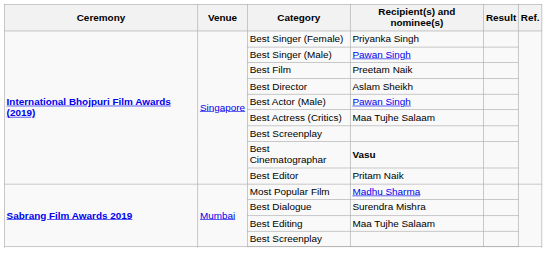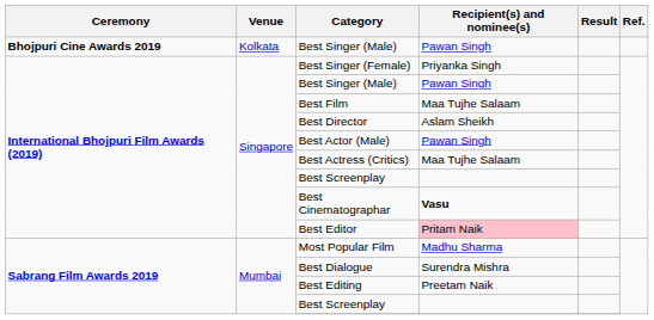 <table class="wikitable sortable">
 <tr>
 <th>Ceremony</th>
 <th>Venue</th>
 <th>Category</th>
 <th>Recipient(s) and nominee(s)</th>
 <th>Result</th>
 <th>Ref.</th>
+</tr>
+<tr>
+<td><strong>Bhojpuri Cine Awards 2019</strong></td>
+<td><a href='#'>Kolkata</a></td>
+<td>Best Singer (Male)</td>
+<td><a href='#'>Pawan Singh</a></td>
+<td></td>
+<td></td>
 </tr>
 <tr>
 <td rowspan=9><a href='#'><strong>International Bhojpuri Film Awards (2019)</strong></a></td>
 <td rowspan=9><a href='#'>Singapore</a></td>
 <td>Best Singer (Female)</td>
 <td>Priyanka Singh</td>
 <td></td>
 <td rowspan=9></td>
 </tr>
 <tr>
 <td>Best Singer (Male)</td>
 <td><a href='#'>Pawan Singh</a></td>
 <td></td>
 </tr>
 <tr>
 <td>Best Film</td>
-<td>Preetam Naik</td>
+<td>Maa Tujhe Salaam</td>
 <td></td>
 </tr>
 <tr>
 <td>Best Director</td>
 <td>Aslam Sheikh</td>
 <td></td>
 </tr>
 <tr>
 <td>Best Actor (Male)</td>
 <td><a href='#'>Pawan Singh</a></td>
 <td></td>
 </tr>
 <tr>
 <td>Best Actress (Critics)</td>
 <td>Maa Tujhe Salaam</td>
 <td></td>
 </tr>
 <tr>
 <td>Best Screenplay</td>
 <td></td>
 <td></td>
 </tr>
 <tr>
 <td>Best Cinematographar</td>
 <td><strong>Vasu</strong></td>
 <td></td>
 </tr>
 <tr>
 <td>Best Editor</td>
-<td>Pritam Naik</td>
+<td style="background: pink;">Pritam Naik</td>
 <td></td>
 </tr>
 <tr>
 <td rowspan="5"><strong><a href='#'>Sabrang Film Awards 2019</a></strong></td>
 <td rowspan="5"><a href='#'>Mumbai</a></td>
 <td>Most Popular Film</td>
 <td><a href='#'>Madhu Sharma</a></td>
 <td></td>
 <td rowspan="5"></td>
 </tr>
 <tr>
 <td>Best Dialogue</td>
 <td>Surendra Mishra</td>
 <td></td>
 </tr>
 <tr>
 <td>Best Editing</td>
-<td>Maa Tujhe Salaam</td>
+<td>Preetam Naik</td>
 <td></td>
 </tr>
 <tr>
 <td>Best Screenplay</td>
 <td></td>
 <td></td>
 </tr>
 <tr>
 </tr>
 </table>
